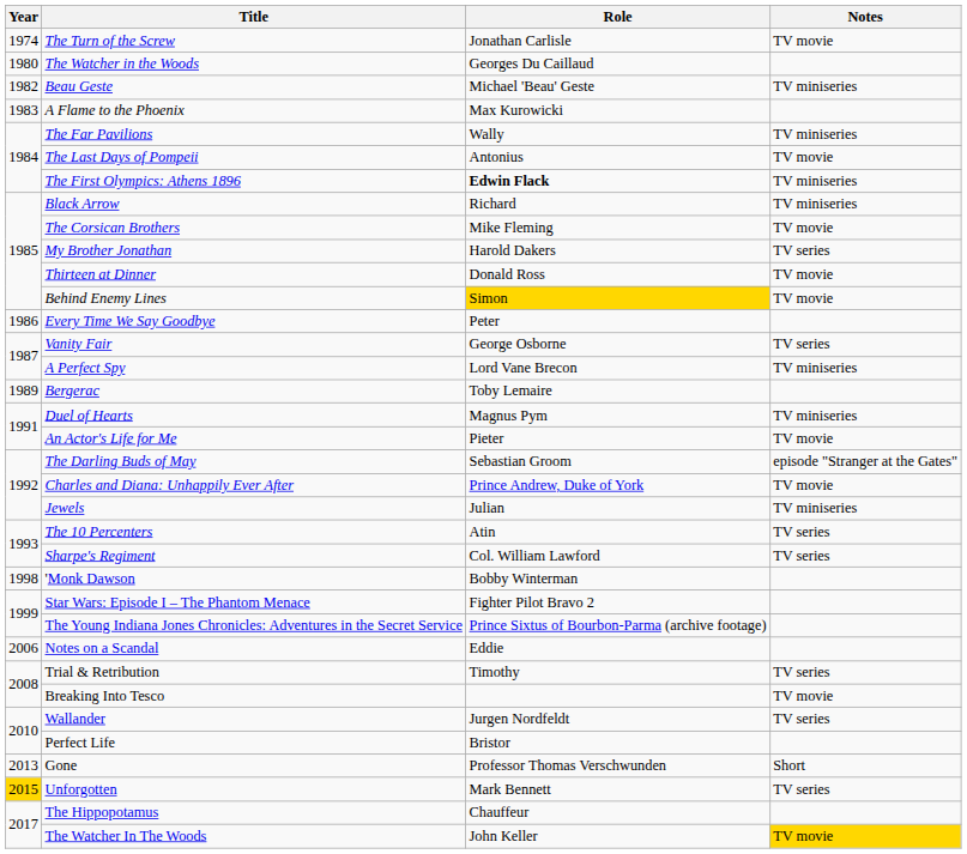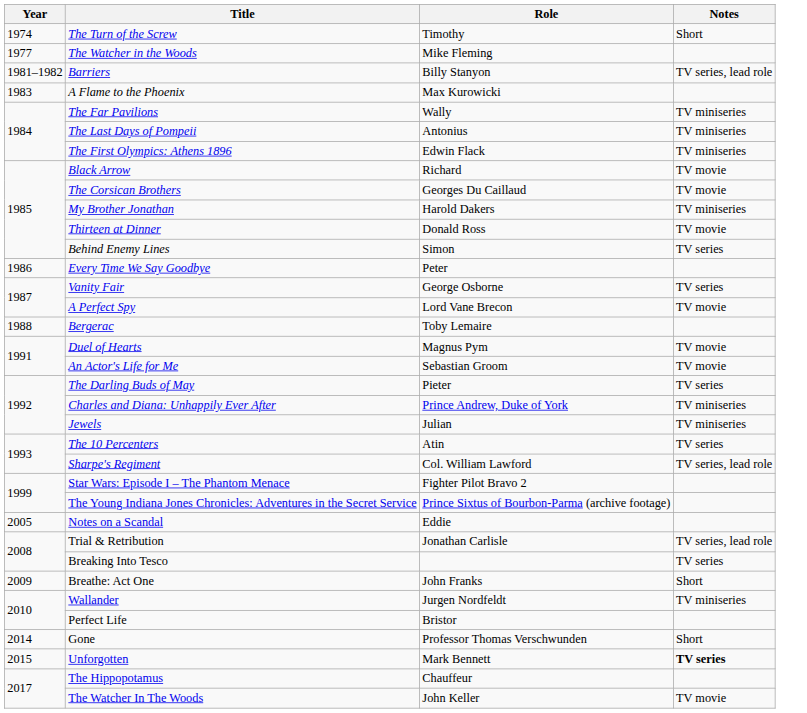 <table class="wikitable sortable">
 <tr>
 <th>Year</th>
 <th>Title</th>
 <th>Role</th>
 <th>Notes</th>
 </tr>
 <tr>
 <td>1974</td>
 <td><em><a href='#'>The Turn of the Screw</a></em></td>
-<td>Jonathan Carlisle</td>
-<td>TV movie</td>
+<td>Timothy</td>
+<td>Short</td>
 </tr>
 <tr>
-<td>1980</td>
+<td>1977</td>
 <td><em><a href='#'>The Watcher in the Woods</a></em></td>
-<td>Georges Du Caillaud</td>
+<td>Mike Fleming</td>
 <td></td>
 </tr>
 <tr>
-<td>1982</td>
-<td><em><a href='#'>Beau Geste</a></em></td>
-<td>Michael 'Beau' Geste</td>
-<td>TV miniseries</td>
+<td>1981–1982</td>
+<td><em><a href='#'>Barriers</a></em></td>
+<td>Billy Stanyon</td>
+<td>TV series, lead role</td>
 </tr>
 <tr>
 <td>1983</td>
 <td><em>A Flame to the Phoenix</em></td>
 <td>Max Kurowicki</td>
 </tr>
 <tr>
 <td rowspan=3>1984</td>
 <td><em><a href='#'>The Far Pavilions</a></em></td>
 <td>Wally</td>
 <td>TV miniseries</td>
 </tr>
 <tr>
 <td><em><a href='#'>The Last Days of Pompeii</a></em></td>
 <td>Antonius</td>
-<td>TV movie</td>
+<td>TV miniseries</td>
 </tr>
 <tr>
 <td><em><a href='#'>The First Olympics: Athens 1896</a></em></td>
-<td><strong>Edwin Flack</strong></td>
+<td>Edwin Flack</td>
 <td>TV miniseries</td>
 </tr>
 <tr>
 <td rowspan=5>1985</td>
 <td><em><a href='#'>Black Arrow</a></em></td>
 <td>Richard</td>
-<td>TV miniseries</td>
+<td>TV movie</td>
 </tr>
 <tr>
 <td><em><a href='#'>The Corsican Brothers</a></em></td>
-<td>Mike Fleming</td>
+<td>Georges Du Caillaud</td>
 <td>TV movie</td>
 </tr>
 <tr>
 <td><em><a href='#'>My Brother Jonathan</a></em></td>
 <td>Harold Dakers</td>
-<td>TV series</td>
+<td>TV miniseries</td>
 </tr>
 <tr>
 <td><em><a href='#'>Thirteen at Dinner</a></em></td>
 <td>Donald Ross</td>
 <td>TV movie</td>
 </tr>
 <tr>
 <td><em>Behind Enemy Lines</em></td>
-<td style="background: gold;">Simon</td>
-<td>TV movie</td>
+<td>Simon</td>
+<td>TV series</td>
 </tr>
 <tr>
 <td>1986</td>
 <td><em><a href='#'>Every Time We Say Goodbye</a></em></td>
 <td>Peter</td>
 </tr>
 <tr>
 <td rowspan=2>1987</td>
 <td><em><a href='#'>Vanity Fair</a></em></td>
 <td>George Osborne</td>
 <td>TV series</td>
 </tr>
 <tr>
 <td><em><a href='#'>A Perfect Spy</a></em></td>
 <td>Lord Vane Brecon</td>
-<td>TV miniseries</td>
+<td>TV movie</td>
 </tr>
 <tr>
-<td>1989</td>
+<td>1988</td>
 <td><em><a href='#'>Bergerac</a></em></td>
 <td>Toby Lemaire</td>
 </tr>
 <tr>
 <td rowspan=2>1991</td>
 <td><em><a href='#'>Duel of Hearts</a></em></td>
 <td>Magnus Pym</td>
-<td>TV miniseries</td>
+<td>TV movie</td>
 </tr>
 <tr>
 <td><em><a href='#'>An Actor's Life for Me</a></em></td>
-<td>Pieter</td>
+<td>Sebastian Groom</td>
 <td>TV movie</td>
 </tr>
 <tr>
 <td rowspan=3>1992</td>
 <td><em><a href='#'>The Darling Buds of May</a></em></td>
-<td>Sebastian Groom</td>
-<td>episode "Stranger at the Gates"</td>
+<td>Pieter</td>
+<td>TV series</td>
 </tr>
 <tr>
 <td><em><a href='#'>Charles and Diana: Unhappily Ever After</a></em></td>
 <td><a href='#'>Prince Andrew, Duke of York</a></td>
-<td>TV movie</td>
+<td>TV miniseries</td>
 </tr>
 <tr>
 <td><em><a href='#'>Jewels</a></em></td>
 <td>Julian</td>
 <td>TV miniseries</td>
 </tr>
 <tr>
 <td rowspan=2>1993</td>
 <td><em><a href='#'>The 10 Percenters</a></em></td>
 <td>Atin</td>
 <td>TV series</td>
 </tr>
 <tr>
 <td><em><a href='#'>Sharpe's Regiment</a></em></td>
 <td>Col. William Lawford</td>
-<td>TV series</td>
-</tr>
-<tr>
-<td>1998</td>
-<td>'<a href='#'>Monk Dawson</a><em></td>
-<td>Bobby Winterman</td>
-<td></td>
+<td>TV series, lead role</td>
 </tr>
 <tr>
 <td rowspan=2>1999</td>
 <td></em><a href='#'>Star Wars: Episode I – The Phantom Menace</a><em></td>
 <td>Fighter Pilot Bravo 2</td>
 <td></td>
 </tr>
 <tr>
 <td></em><a href='#'>The Young Indiana Jones Chronicles: Adventures in the Secret Service</a><em></td>
 <td><a href='#'>Prince Sixtus of Bourbon-Parma</a> (archive footage)</td>
 <td></td>
 </tr>
 <tr>
-<td>2006</td>
+<td>2005</td>
 <td></em><a href='#'>Notes on a Scandal</a><em></td>
 <td>Eddie</td>
 </tr>
 <tr>
 <td rowspan=2>2008</td>
 <td></em>Trial & Retribution<em></td>
-<td>Timothy</td>
-<td>TV series</td>
+<td>Jonathan Carlisle</td>
+<td>TV series, lead role</td>
 </tr>
 <tr>
 <td></em>Breaking Into Tesco<em></td>
 <td></td>
-<td>TV movie</td>
+<td>TV series</td>
+</tr>
+<tr>
+<td>2009</td>
+<td></em>Breathe: Act One<em></td>
+<td>John Franks</td>
+<td>Short</td>
 </tr>
 <tr>
 <td rowspan=2>2010</td>
 <td></em><a href='#'>Wallander</a><em></td>
 <td>Jurgen Nordfeldt</td>
-<td>TV series</td>
+<td>TV miniseries</td>
 </tr>
 <tr>
 <td></em>Perfect Life<em></td>
 <td>Bristor</td>
 </tr>
 <tr>
-<td>2013</td>
+<td>2014</td>
 <td></em>Gone<em></td>
 <td>Professor Thomas Verschwunden</td>
 <td>Short</td>
 </tr>
 <tr>
-<td style="background: gold;">2015</td>
+<td>2015</td>
 <td></em><a href='#'>Unforgotten</a><em></td>
 <td>Mark Bennett</td>
-<td>TV series</td>
+<td><strong>TV series</strong></td>
 </tr>
 <tr>
 <td rowspan=2>2017</td>
 <td></em><a href='#'>The Hippopotamus</a><em></td>
 <td>Chauffeur</td>
 </tr>
 <tr>
 <td></em><a href='#'>The Watcher In The Woods</a><em></td>
 <td>John Keller</td>
-<td style="background: gold;">TV movie</td>
+<td>TV movie</td>
 </tr>
 </table>
